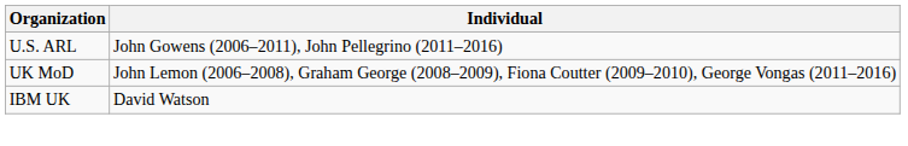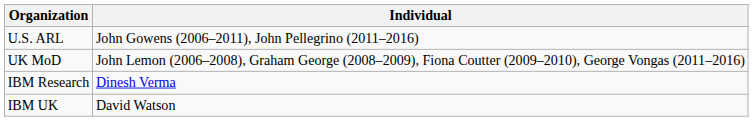 <table class="wikitable">
 <tr>
 <th>Organization</th>
 <th>Individual</th>
 </tr>
 <tr>
 <td>U.S. ARL</td>
 <td>John Gowens (2006–2011), John Pellegrino (2011–2016)</td>
 </tr>
 <tr>
 <td>UK MoD</td>
 <td>John Lemon (2006–2008), Graham George (2008–2009), Fiona Coutter (2009–2010), George Vongas (2011–2016)</td>
 </tr>
 <tr>
+<td>IBM Research</td>
+<td><a href='#'>Dinesh Verma</a></td>
+</tr>
+<tr>
 <td>IBM UK</td>
 <td>David Watson</td>
 </tr>
 </table>
